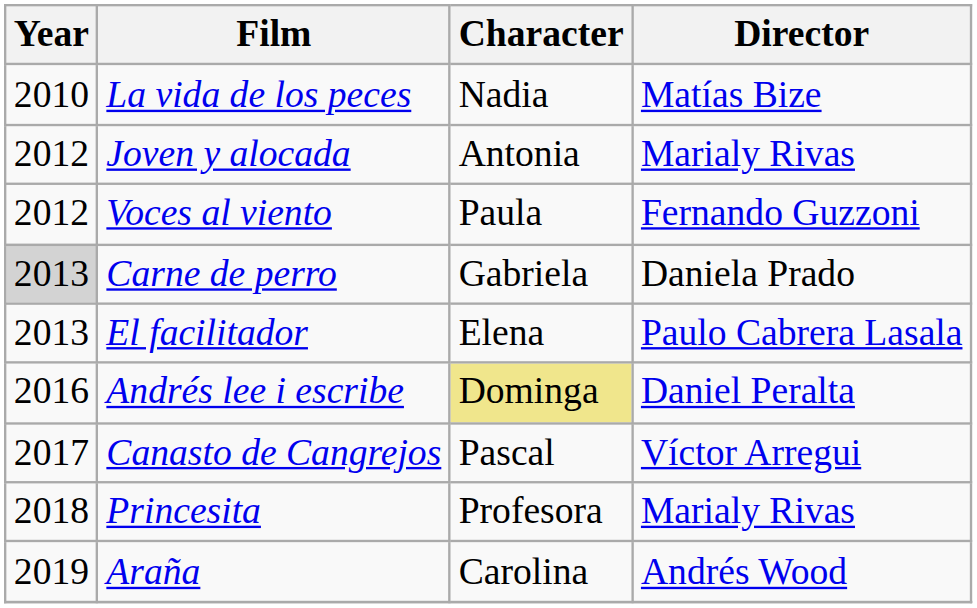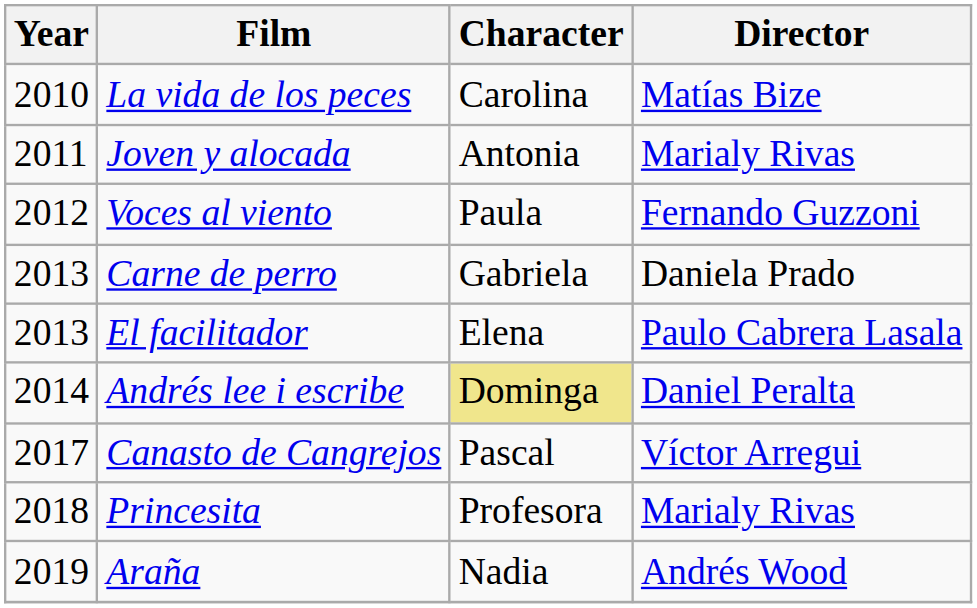 <table class="wikitable sortable">
 <tr>
 <th>Year</th>
 <th>Film</th>
 <th>Character</th>
 <th>Director</th>
 </tr>
 <tr>
 <td>2010</td>
 <td><em><a href='#'>La vida de los peces</a></em></td>
-<td>Nadia</td>
+<td>Carolina</td>
 <td><a href='#'>Matías Bize</a></td>
 </tr>
 <tr>
-<td>2012</td>
+<td>2011</td>
 <td><em><a href='#'>Joven y alocada</a></em></td>
 <td>Antonia</td>
 <td><a href='#'>Marialy Rivas</a></td>
 </tr>
 <tr>
 <td>2012</td>
 <td><em><a href='#'>Voces al viento</a></em></td>
 <td>Paula</td>
 <td><a href='#'>Fernando Guzzoni</a></td>
 </tr>
 <tr>
-<td style="background: lightgrey;">2013</td>
+<td>2013</td>
 <td><em><a href='#'>Carne de perro</a></em></td>
 <td>Gabriela</td>
 <td>Daniela Prado</td>
 </tr>
 <tr>
 <td>2013</td>
 <td><em><a href='#'>El facilitador</a></em></td>
 <td>Elena</td>
 <td><a href='#'>Paulo Cabrera Lasala</a></td>
 </tr>
 <tr>
-<td>2016</td>
+<td>2014</td>
 <td><em><a href='#'>Andrés lee i escribe</a></em></td>
 <td style="background: khaki;">Dominga</td>
 <td><a href='#'>Daniel Peralta</a></td>
 </tr>
 <tr>
 <td>2017</td>
 <td><em><a href='#'>Canasto de Cangrejos</a></em></td>
 <td>Pascal</td>
 <td><a href='#'>Víctor Arregui</a></td>
 </tr>
 <tr>
 <td>2018</td>
 <td><em><a href='#'>Princesita</a></em></td>
 <td>Profesora</td>
 <td><a href='#'>Marialy Rivas</a></td>
 </tr>
 <tr>
 <td>2019</td>
 <td><em><a href='#'>Araña</a></em></td>
-<td>Carolina</td>
+<td>Nadia</td>
 <td><a href='#'>Andrés Wood</a></td>
 </tr>
 <tr>
 </tr>
 </table>
